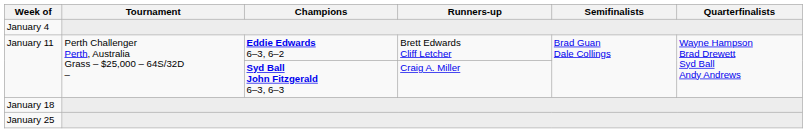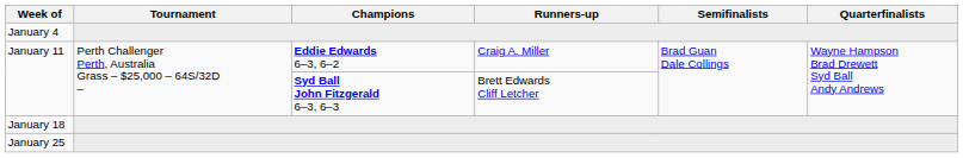 <table class="wikitable" style="font-size:85%;">
 <tr>
 <th width="75">Week of</th>
 <th width="250">Tournament</th>
 <th width="210">Champions</th>
 <th width="210">Runners-up</th>
 <th width="170">Semifinalists</th>
 <th width="170">Quarterfinalists</th>
 </tr>
 <tr valign="top">
 <td rowspan="1">January 4</td>
 <td colspan="5" bgcolor="#ededed"></td>
 </tr>
 <tr valign="top">
 <td rowspan="2">January 11</td>
 <td rowspan="2">Perth Challenger<br> <a href='#'>Perth</a>, Australia<br>Grass – $25,000 – 64S/32D<br>  – </td>
 <td> <strong><a href='#'>Eddie Edwards</a></strong> <br>6–3, 6–2</td>
-<td> Brett Edwards<br>  <a href='#'>Cliff Letcher</a></td>
+<td> <a href='#'>Craig A. Miller</a></td>
 <td rowspan="2"> <a href='#'>Brad Guan</a> <br>  <a href='#'>Dale Collings</a></td>
 <td rowspan="2"> <a href='#'>Wayne Hampson</a> <br> <a href='#'>Brad Drewett</a> <br> <a href='#'>Syd Ball</a> <br>  <a href='#'>Andy Andrews</a></td>
 </tr>
 <tr valign="top">
 <td> <strong><a href='#'>Syd Ball</a></strong> <br> <strong><a href='#'>John Fitzgerald</a></strong><br>6–3, 6–3</td>
-<td> <a href='#'>Craig A. Miller</a></td>
+<td> Brett Edwards<br>  <a href='#'>Cliff Letcher</a></td>
 </tr>
 <tr valign="top">
 <td rowspan="1">January 18</td>
 <td colspan="5" bgcolor="#ededed"></td>
 </tr>
 <tr valign="top">
 <td rowspan="1">January 25</td>
 <td colspan="5" bgcolor="#ededed"></td>
 </tr>
 </table>
